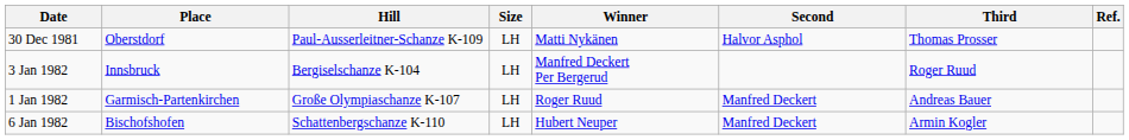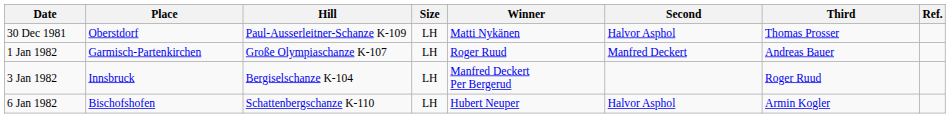 <table class="wikitable" style="font-size:95%;">
 <tr>
 <th width="100">Date</th>
 <th width="200">Place</th>
 <th width="215">Hill</th>
 <th width="40">Size</th>
 <th width="200">Winner</th>
 <th width="200">Second</th>
 <th width="200">Third</th>
 <th width="10">Ref.</th>
 </tr>
 <tr>
 <td>30 Dec 1981</td>
 <td> <a href='#'>Oberstdorf</a></td>
 <td><a href='#'>Paul-Ausserleitner-Schanze</a> K-109</td>
 <td align=center>LH</td>
 <td> <a href='#'>Matti Nykänen</a></td>
 <td> <a href='#'>Halvor Asphol</a></td>
 <td> <a href='#'>Thomas Prosser</a></td>
 <td></td>
 </tr>
 <tr>
+<td>1 Jan 1982</td>
+<td> <a href='#'>Garmisch-Partenkirchen</a></td>
+<td><a href='#'>Große Olympiaschanze</a> K-107</td>
+<td align=center>LH</td>
+<td> <a href='#'>Roger Ruud</a></td>
+<td> <a href='#'>Manfred Deckert</a></td>
+<td> <a href='#'>Andreas Bauer</a></td>
+<td></td>
+</tr>
+<tr>
 <td>3 Jan 1982</td>
 <td> <a href='#'>Innsbruck</a></td>
 <td><a href='#'>Bergiselschanze</a> K-104</td>
 <td align=center>LH</td>
 <td> <a href='#'>Manfred Deckert</a><br> <a href='#'>Per Bergerud</a></td>
 <td></td>
 <td> <a href='#'>Roger Ruud</a></td>
 <td></td>
 </tr>
 <tr>
-<td>1 Jan 1982</td>
-<td> <a href='#'>Garmisch-Partenkirchen</a></td>
-<td><a href='#'>Große Olympiaschanze</a> K-107</td>
-<td align=center>LH</td>
-<td> <a href='#'>Roger Ruud</a></td>
-<td> <a href='#'>Manfred Deckert</a></td>
-<td> <a href='#'>Andreas Bauer</a></td>
-<td></td>
-</tr>
-<tr>
 <td>6 Jan 1982</td>
 <td> <a href='#'>Bischofshofen</a></td>
 <td><a href='#'>Schattenbergschanze</a> K-110</td>
 <td align=center>LH</td>
 <td> <a href='#'>Hubert Neuper</a></td>
-<td> <a href='#'>Manfred Deckert</a></td>
+<td> <a href='#'>Halvor Asphol</a></td>
 <td> <a href='#'>Armin Kogler</a></td>
 <td></td>
 </tr>
 </table>
